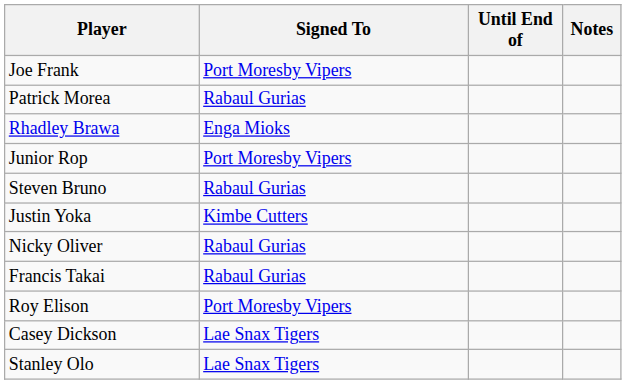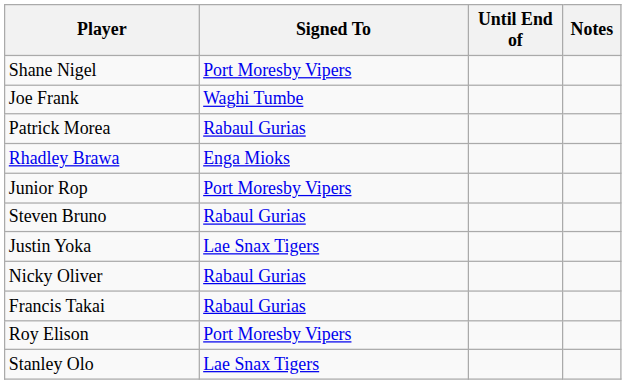 <table class="wikitable" style="font-size:90%">
 <tr style="background:#efefef;">
 <th style="width:150px;">Player</th>
 <th style="width:210px;">Signed To</th>
 <th style="width:70px;">Until End of</th>
 <th style="width:40px;">Notes</th>
 </tr>
 <tr>
+<td>Shane Nigel</td>
+<td><a href='#'>Port Moresby Vipers</a></td>
+<td></td>
+<td></td>
+</tr>
+<tr>
 <td>Joe Frank</td>
-<td><a href='#'>Port Moresby Vipers</a></td>
+<td><a href='#'>Waghi Tumbe</a></td>
 <td></td>
 <td></td>
 </tr>
 <tr>
 <td>Patrick Morea</td>
 <td><a href='#'>Rabaul Gurias</a></td>
 <td></td>
 <td></td>
 </tr>
 <tr>
 <td><a href='#'>Rhadley Brawa</a></td>
 <td><a href='#'>Enga Mioks</a></td>
 <td></td>
 <td></td>
 </tr>
 <tr>
 <td>Junior Rop</td>
 <td><a href='#'>Port Moresby Vipers</a></td>
 <td></td>
 <td></td>
 </tr>
 <tr>
 <td>Steven Bruno</td>
 <td><a href='#'>Rabaul Gurias</a></td>
 <td></td>
 <td></td>
 </tr>
 <tr>
 <td>Justin Yoka</td>
-<td><a href='#'>Kimbe Cutters</a></td>
+<td><a href='#'>Lae Snax Tigers</a></td>
 <td></td>
 <td></td>
 </tr>
 <tr>
 <td>Nicky Oliver</td>
 <td><a href='#'>Rabaul Gurias</a></td>
 <td></td>
 <td></td>
 </tr>
 <tr>
 <td>Francis Takai</td>
 <td><a href='#'>Rabaul Gurias</a></td>
 <td></td>
 <td></td>
 </tr>
 <tr>
 <td>Roy Elison</td>
 <td><a href='#'>Port Moresby Vipers</a></td>
 <td></td>
 <td></td>
 </tr>
 <tr>
-<td>Casey Dickson</td>
-<td><a href='#'>Lae Snax Tigers</a></td>
-<td></td>
-<td></td>
-</tr>
-<tr>
 <td>Stanley Olo</td>
 <td><a href='#'>Lae Snax Tigers</a></td>
 <td></td>
 <td></td>
 </tr>
 </table>
